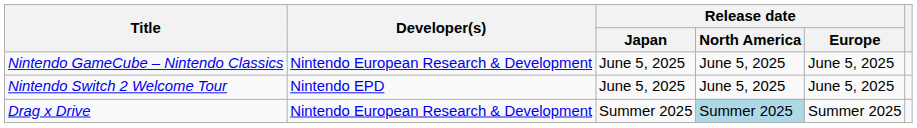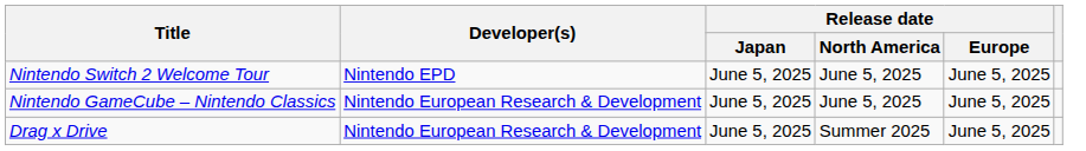 <table class="wikitable plainrowheaders sortable">
 <tr>
 <th rowspan="2">Title</th>
 <th rowspan="2">Developer(s)</th>
 <th colspan="3">Release date</th>
 <th rowspan="2" class="unsortable"></th>
 </tr>
 <tr>
 <th data-sort-type="date">Japan</th>
 <th data-sort-type="date">North America</th>
 <th data-sort-type="date">Europe</th>
 </tr>
 <tr>
+<td><em><a href='#'>Nintendo Switch 2 Welcome Tour</a></em></td>
+<td rowspan="1"><a href='#'>Nintendo EPD</a></td>
+<td>June 5, 2025</td>
+<td>June 5, 2025</td>
+<td>June 5, 2025</td>
+<td></td>
+</tr>
+<tr>
 <td><em><a href='#'>Nintendo GameCube – Nintendo Classics</a></em></td>
 <td rowspan="1"><a href='#'>Nintendo European Research & Development</a></td>
 <td>June 5, 2025</td>
 <td>June 5, 2025</td>
 <td>June 5, 2025</td>
 <td></td>
 </tr>
 <tr>
-<td><em><a href='#'>Nintendo Switch 2 Welcome Tour</a></em></td>
-<td rowspan="1"><a href='#'>Nintendo EPD</a></td>
+<td><em><a href='#'>Drag x Drive</a></em></td>
+<td rowspan="1"><a href='#'>Nintendo European Research & Development</a></td>
 <td>June 5, 2025</td>
-<td>June 5, 2025</td>
+<td>Summer 2025</td>
 <td>June 5, 2025</td>
 <td></td>
 </tr>
-<tr>
-<td><em><a href='#'>Drag x Drive</a></em></td>
-<td rowspan="1"><a href='#'>Nintendo European Research & Development</a></td>
-<td>Summer 2025</td>
-<td style="background: lightblue;">Summer 2025</td>
-<td>Summer 2025</td>
-<td></td>
-</tr>
 </table>
